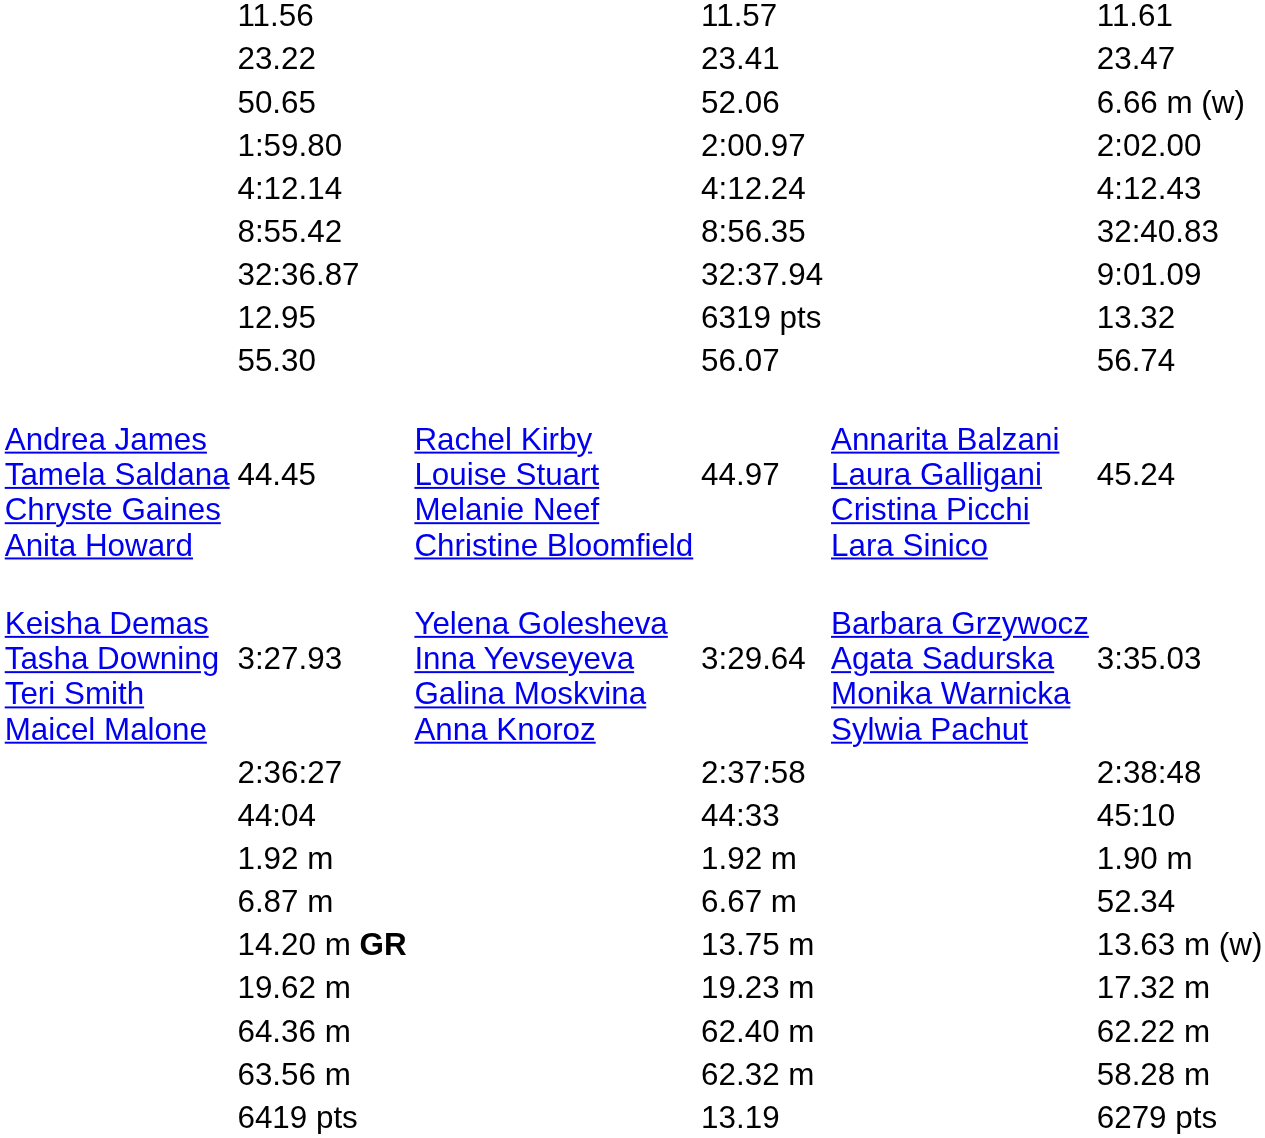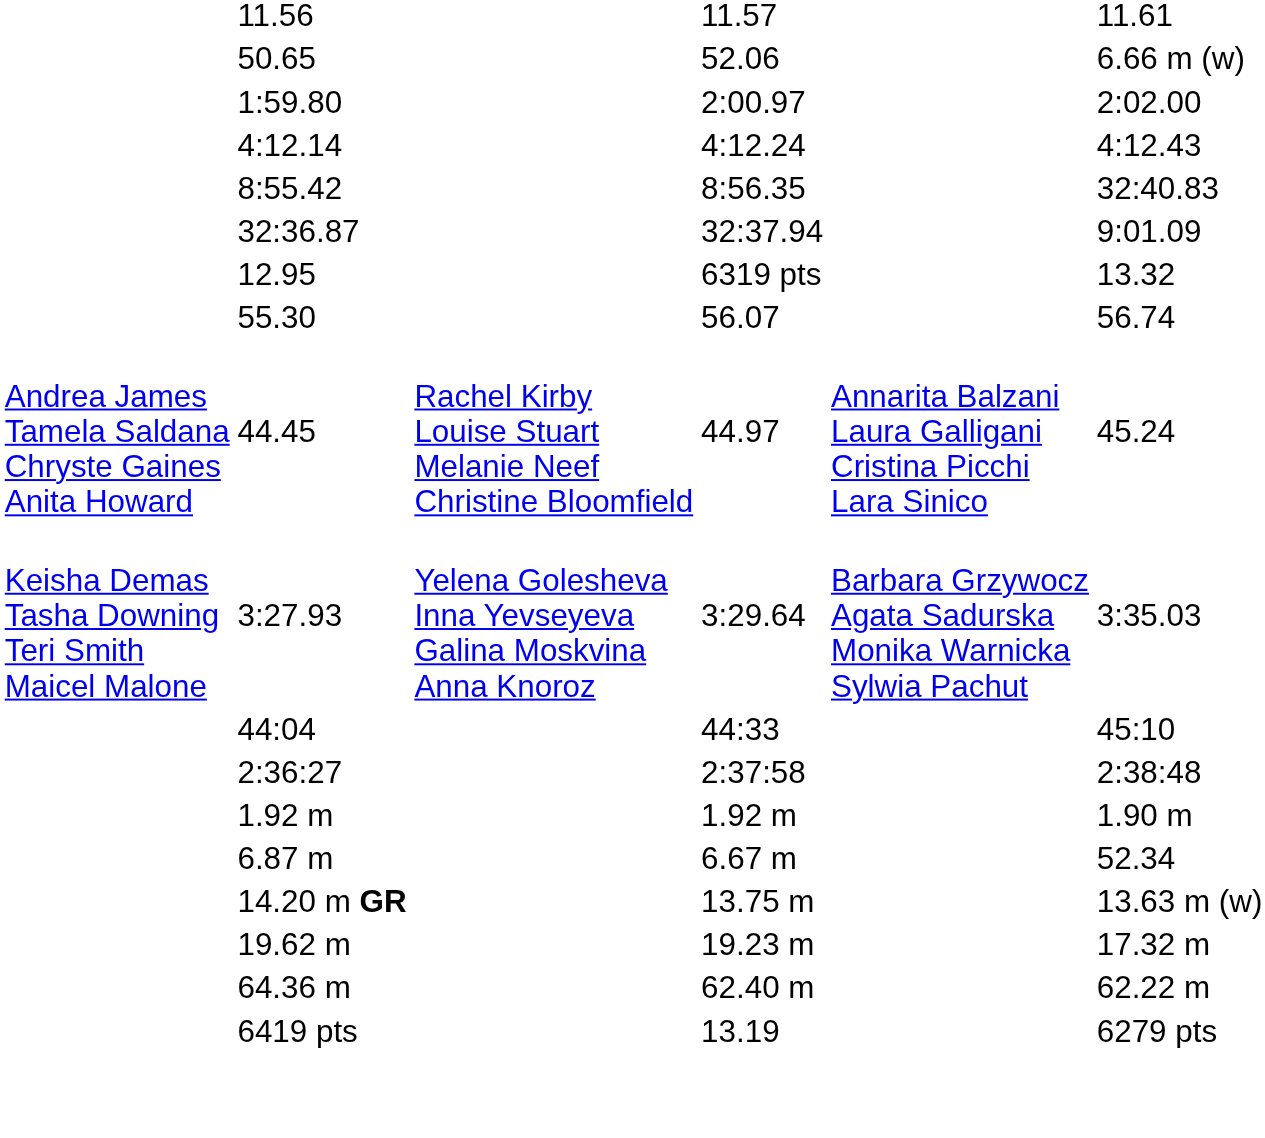 <table>
 <tr>
 <td></td>
 <td></td>
 <td>11.56</td>
 <td></td>
 <td>11.57</td>
 <td></td>
 <td>11.61</td>
-</tr>
-<tr>
-<td></td>
-<td></td>
-<td>23.22</td>
-<td></td>
-<td>23.41</td>
-<td></td>
-<td>23.47</td>
 </tr>
 <tr>
 <td></td>
 <td></td>
 <td>50.65</td>
 <td></td>
 <td>52.06</td>
 <td></td>
 <td>6.66 m (w)</td>
 </tr>
 <tr>
 <td></td>
 <td></td>
 <td>1:59.80</td>
 <td></td>
 <td>2:00.97</td>
 <td></td>
 <td>2:02.00</td>
 </tr>
 <tr>
 <td></td>
 <td></td>
 <td>4:12.14</td>
 <td></td>
 <td>4:12.24</td>
 <td></td>
 <td>4:12.43</td>
 </tr>
 <tr>
 <td></td>
 <td></td>
 <td>8:55.42</td>
 <td></td>
 <td>8:56.35</td>
 <td></td>
 <td>32:40.83</td>
 </tr>
 <tr>
 <td></td>
 <td></td>
 <td>32:36.87</td>
 <td></td>
 <td>32:37.94</td>
 <td></td>
 <td>9:01.09</td>
 </tr>
 <tr>
 <td></td>
 <td></td>
 <td>12.95</td>
 <td></td>
 <td>6319 pts</td>
 <td></td>
 <td>13.32</td>
 </tr>
 <tr>
 <td></td>
 <td></td>
 <td>55.30</td>
 <td></td>
 <td>56.07</td>
 <td></td>
 <td>56.74</td>
 </tr>
 <tr>
 <td></td>
 <td><br><a href='#'>Andrea James</a><br><a href='#'>Tamela Saldana</a><br><a href='#'>Chryste Gaines</a><br><a href='#'>Anita Howard</a></td>
 <td>44.45</td>
 <td><br><a href='#'>Rachel Kirby</a><br><a href='#'>Louise Stuart</a><br><a href='#'>Melanie Neef</a><br><a href='#'>Christine Bloomfield</a></td>
 <td>44.97</td>
 <td><br><a href='#'>Annarita Balzani</a><br><a href='#'>Laura Galligani</a><br><a href='#'>Cristina Picchi</a><br><a href='#'>Lara Sinico</a></td>
 <td>45.24</td>
 </tr>
 <tr>
 <td></td>
 <td><br><a href='#'>Keisha Demas</a><br><a href='#'>Tasha Downing</a><br><a href='#'>Teri Smith</a><br><a href='#'>Maicel Malone</a></td>
 <td>3:27.93</td>
 <td><br><a href='#'>Yelena Golesheva</a><br><a href='#'>Inna Yevseyeva</a><br><a href='#'>Galina Moskvina</a><br><a href='#'>Anna Knoroz</a></td>
 <td>3:29.64</td>
 <td><br><a href='#'>Barbara Grzywocz</a><br><a href='#'>Agata Sadurska</a><br><a href='#'>Monika Warnicka</a><br><a href='#'>Sylwia Pachut</a></td>
 <td>3:35.03</td>
 </tr>
 <tr>
 <td></td>
 <td></td>
+<td>44:04</td>
+<td></td>
+<td>44:33</td>
+<td></td>
+<td>45:10</td>
+</tr>
+<tr>
+<td></td>
+<td></td>
 <td>2:36:27</td>
 <td></td>
 <td>2:37:58</td>
 <td></td>
 <td>2:38:48</td>
-</tr>
-<tr>
-<td></td>
-<td></td>
-<td>44:04</td>
-<td></td>
-<td>44:33</td>
-<td></td>
-<td>45:10</td>
 </tr>
 <tr>
 <td></td>
 <td></td>
 <td>1.92 m</td>
 <td></td>
 <td>1.92 m</td>
 <td></td>
 <td>1.90 m</td>
 </tr>
 <tr>
 <td></td>
 <td></td>
 <td>6.87 m</td>
 <td></td>
 <td>6.67 m</td>
 <td></td>
 <td>52.34</td>
 </tr>
 <tr>
 <td></td>
 <td></td>
 <td>14.20 m <strong>GR</strong></td>
 <td></td>
 <td>13.75 m</td>
 <td></td>
 <td>13.63 m (w)</td>
 </tr>
 <tr>
 <td></td>
 <td></td>
 <td>19.62 m</td>
 <td></td>
 <td>19.23 m</td>
 <td></td>
 <td>17.32 m</td>
 </tr>
 <tr>
 <td></td>
 <td></td>
 <td>64.36 m</td>
 <td></td>
 <td>62.40 m</td>
 <td></td>
 <td>62.22 m</td>
 </tr>
 <tr>
 <td></td>
 <td></td>
-<td>63.56 m</td>
-<td></td>
-<td>62.32 m</td>
-<td></td>
-<td>58.28 m</td>
-</tr>
-<tr>
-<td></td>
-<td></td>
 <td>6419 pts</td>
 <td></td>
 <td>13.19</td>
 <td></td>
 <td>6279 pts</td>
 </tr>
 </table>
